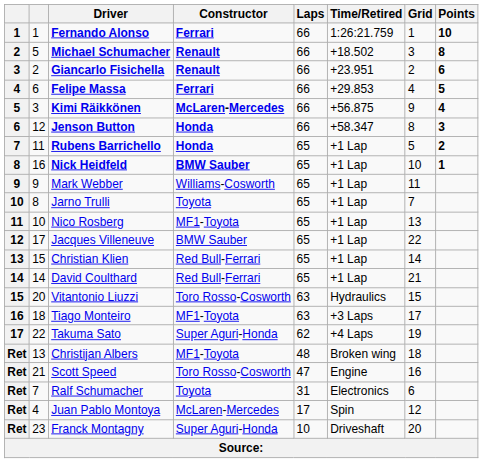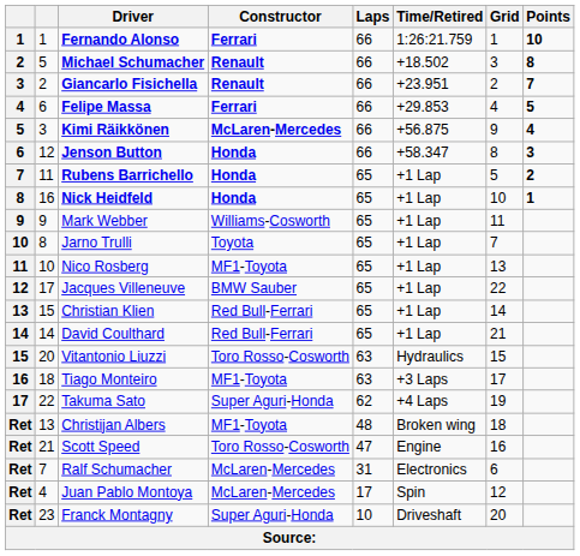 <table class="wikitable" style="font-size:85%;">
 <tr>
 <th></th>
 <th></th>
 <th>Driver</th>
 <th>Constructor</th>
 <th>Laps</th>
 <th>Time/Retired</th>
 <th>Grid</th>
 <th>Points</th>
 </tr>
 <tr>
 <th>1</th>
 <td>1</td>
 <td> <strong><a href='#'>Fernando Alonso</a></strong></td>
 <td><strong><a href='#'>Ferrari</a></strong></td>
 <td>66</td>
 <td>1:26:21.759</td>
 <td>1</td>
 <td><strong>10</strong></td>
 </tr>
 <tr>
 <th>2</th>
 <td>5</td>
 <td> <strong><a href='#'>Michael Schumacher</a></strong></td>
 <td><strong><a href='#'>Renault</a></strong></td>
 <td>66</td>
 <td>+18.502</td>
 <td>3</td>
 <td><strong>8</strong></td>
 </tr>
 <tr>
 <th>3</th>
 <td>2</td>
 <td> <strong><a href='#'>Giancarlo Fisichella</a></strong></td>
 <td><strong><a href='#'>Renault</a></strong></td>
 <td>66</td>
 <td>+23.951</td>
 <td>2</td>
-<td><strong>6</strong></td>
+<td><strong>7</strong></td>
 </tr>
 <tr>
 <th>4</th>
 <td>6</td>
 <td> <strong><a href='#'>Felipe Massa</a></strong></td>
 <td><strong><a href='#'>Ferrari</a></strong></td>
 <td>66</td>
 <td>+29.853</td>
 <td>4</td>
 <td><strong>5</strong></td>
 </tr>
 <tr>
 <th>5</th>
 <td>3</td>
 <td> <strong><a href='#'>Kimi Räikkönen</a></strong></td>
 <td><strong><a href='#'>McLaren</a>-<a href='#'>Mercedes</a></strong></td>
 <td>66</td>
 <td>+56.875</td>
 <td>9</td>
 <td><strong>4</strong></td>
 </tr>
 <tr>
 <th>6</th>
 <td>12</td>
 <td> <strong><a href='#'>Jenson Button</a></strong></td>
 <td><strong><a href='#'>Honda</a></strong></td>
 <td>66</td>
 <td>+58.347</td>
 <td>8</td>
 <td><strong>3</strong></td>
 </tr>
 <tr>
 <th>7</th>
 <td>11</td>
 <td> <strong><a href='#'>Rubens Barrichello</a></strong></td>
 <td><strong><a href='#'>Honda</a></strong></td>
 <td>65</td>
 <td>+1 Lap</td>
 <td>5</td>
 <td><strong>2</strong></td>
 </tr>
 <tr>
 <th>8</th>
 <td>16</td>
 <td> <strong><a href='#'>Nick Heidfeld</a></strong></td>
-<td><strong><a href='#'>BMW Sauber</a></strong></td>
+<td><strong><a href='#'>Honda</a></strong></td>
 <td>65</td>
 <td>+1 Lap</td>
 <td>10</td>
 <td><strong>1</strong></td>
 </tr>
 <tr>
 <th>9</th>
 <td>9</td>
 <td> <a href='#'>Mark Webber</a></td>
 <td><a href='#'>Williams</a>-<a href='#'>Cosworth</a></td>
 <td>65</td>
 <td>+1 Lap</td>
 <td>11</td>
 <td></td>
 </tr>
 <tr>
 <th>10</th>
 <td>8</td>
 <td> <a href='#'>Jarno Trulli</a></td>
 <td><a href='#'>Toyota</a></td>
 <td>65</td>
 <td>+1 Lap</td>
 <td>7</td>
 <td></td>
 </tr>
 <tr>
 <th>11</th>
 <td>10</td>
 <td> <a href='#'>Nico Rosberg</a></td>
 <td><a href='#'>MF1</a>-<a href='#'>Toyota</a></td>
 <td>65</td>
 <td>+1 Lap</td>
 <td>13</td>
 <td></td>
 </tr>
 <tr>
 <th>12</th>
 <td>17</td>
 <td> <a href='#'>Jacques Villeneuve</a></td>
 <td><a href='#'>BMW Sauber</a></td>
 <td>65</td>
 <td>+1 Lap</td>
 <td>22</td>
 <td></td>
 </tr>
 <tr>
 <th>13</th>
 <td>15</td>
 <td> <a href='#'>Christian Klien</a></td>
 <td><a href='#'>Red Bull</a>-<a href='#'>Ferrari</a></td>
 <td>65</td>
 <td>+1 Lap</td>
 <td>14</td>
 <td></td>
 </tr>
 <tr>
 <th>14</th>
 <td>14</td>
 <td> <a href='#'>David Coulthard</a></td>
 <td><a href='#'>Red Bull</a>-<a href='#'>Ferrari</a></td>
 <td>65</td>
 <td>+1 Lap</td>
 <td>21</td>
 <td></td>
 </tr>
 <tr>
 <th>15</th>
 <td>20</td>
 <td> <a href='#'>Vitantonio Liuzzi</a></td>
 <td><a href='#'>Toro Rosso</a>-<a href='#'>Cosworth</a></td>
 <td>63</td>
 <td>Hydraulics</td>
 <td>15</td>
 <td></td>
 </tr>
 <tr>
 <th>16</th>
 <td>18</td>
 <td> <a href='#'>Tiago Monteiro</a></td>
 <td><a href='#'>MF1</a>-<a href='#'>Toyota</a></td>
 <td>63</td>
 <td>+3 Laps</td>
 <td>17</td>
 <td></td>
 </tr>
 <tr>
 <th>17</th>
 <td>22</td>
 <td> <a href='#'>Takuma Sato</a></td>
 <td><a href='#'>Super Aguri</a>-<a href='#'>Honda</a></td>
 <td>62</td>
 <td>+4 Laps</td>
 <td>19</td>
 <td></td>
 </tr>
 <tr>
 <th>Ret</th>
 <td>13</td>
 <td> <a href='#'>Christijan Albers</a></td>
 <td><a href='#'>MF1</a>-<a href='#'>Toyota</a></td>
 <td>48</td>
 <td>Broken wing</td>
 <td>18</td>
 <td></td>
 </tr>
 <tr>
 <th>Ret</th>
 <td>21</td>
 <td> <a href='#'>Scott Speed</a></td>
 <td><a href='#'>Toro Rosso</a>-<a href='#'>Cosworth</a></td>
 <td>47</td>
 <td>Engine</td>
 <td>16</td>
 <td></td>
 </tr>
 <tr>
 <th>Ret</th>
 <td>7</td>
 <td> <a href='#'>Ralf Schumacher</a></td>
-<td><a href='#'>Toyota</a></td>
+<td><a href='#'>McLaren</a>-<a href='#'>Mercedes</a></td>
 <td>31</td>
 <td>Electronics</td>
 <td>6</td>
 <td></td>
 </tr>
 <tr>
 <th>Ret</th>
 <td>4</td>
 <td> <a href='#'>Juan Pablo Montoya</a></td>
 <td><a href='#'>McLaren</a>-<a href='#'>Mercedes</a></td>
 <td>17</td>
 <td>Spin</td>
 <td>12</td>
 <td></td>
 </tr>
 <tr>
 <th>Ret</th>
 <td>23</td>
 <td> <a href='#'>Franck Montagny</a></td>
 <td><a href='#'>Super Aguri</a>-<a href='#'>Honda</a></td>
 <td>10</td>
 <td>Driveshaft</td>
 <td>20</td>
 <td></td>
 </tr>
 <tr>
 <th colspan="8">Source:</th>
 </tr>
 </table>
